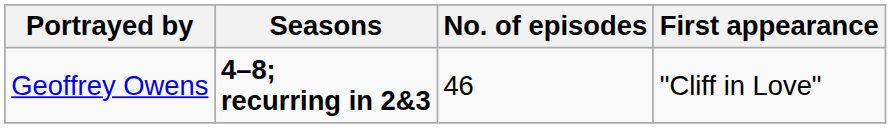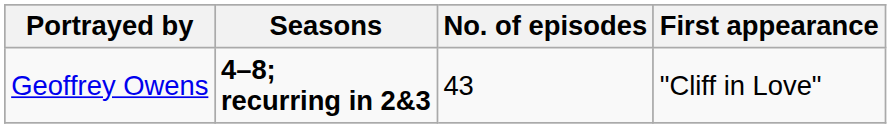 <table class="wikitable" style="text-align:justify;">
 <tr>
 <th>Portrayed by</th>
 <th>Seasons</th>
 <th>No. of episodes</th>
 <th>First appearance</th>
 </tr>
 <tr>
 <td><a href='#'>Geoffrey Owens</a></td>
 <td><strong>4–8;<br>recurring in 2&3</strong></td>
-<td>46</td>
+<td>43</td>
 <td>"Cliff in Love"</td>
 </tr>
 </table>
